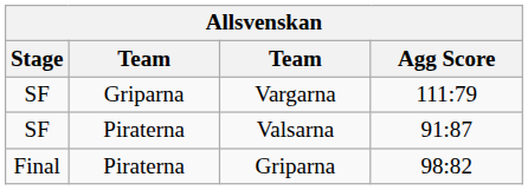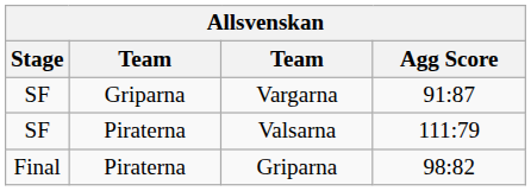 <table class="wikitable">
 <tr>
 <th colspan="4">Allsvenskan</th>
 </tr>
 <tr>
 <th width=20>Stage</th>
 <th width=100>Team</th>
 <th width=100>Team</th>
 <th width=100>Agg Score</th>
 </tr>
 <tr align=center>
 <td>SF</td>
 <td>Griparna</td>
 <td>Vargarna</td>
-<td>111:79</td>
+<td>91:87</td>
 </tr>
 <tr align=center>
 <td>SF</td>
 <td>Piraterna</td>
 <td>Valsarna</td>
-<td>91:87</td>
+<td>111:79</td>
 </tr>
 <tr align=center>
 <td>Final</td>
 <td>Piraterna</td>
 <td>Griparna</td>
 <td>98:82</td>
 </tr>
 </table>
